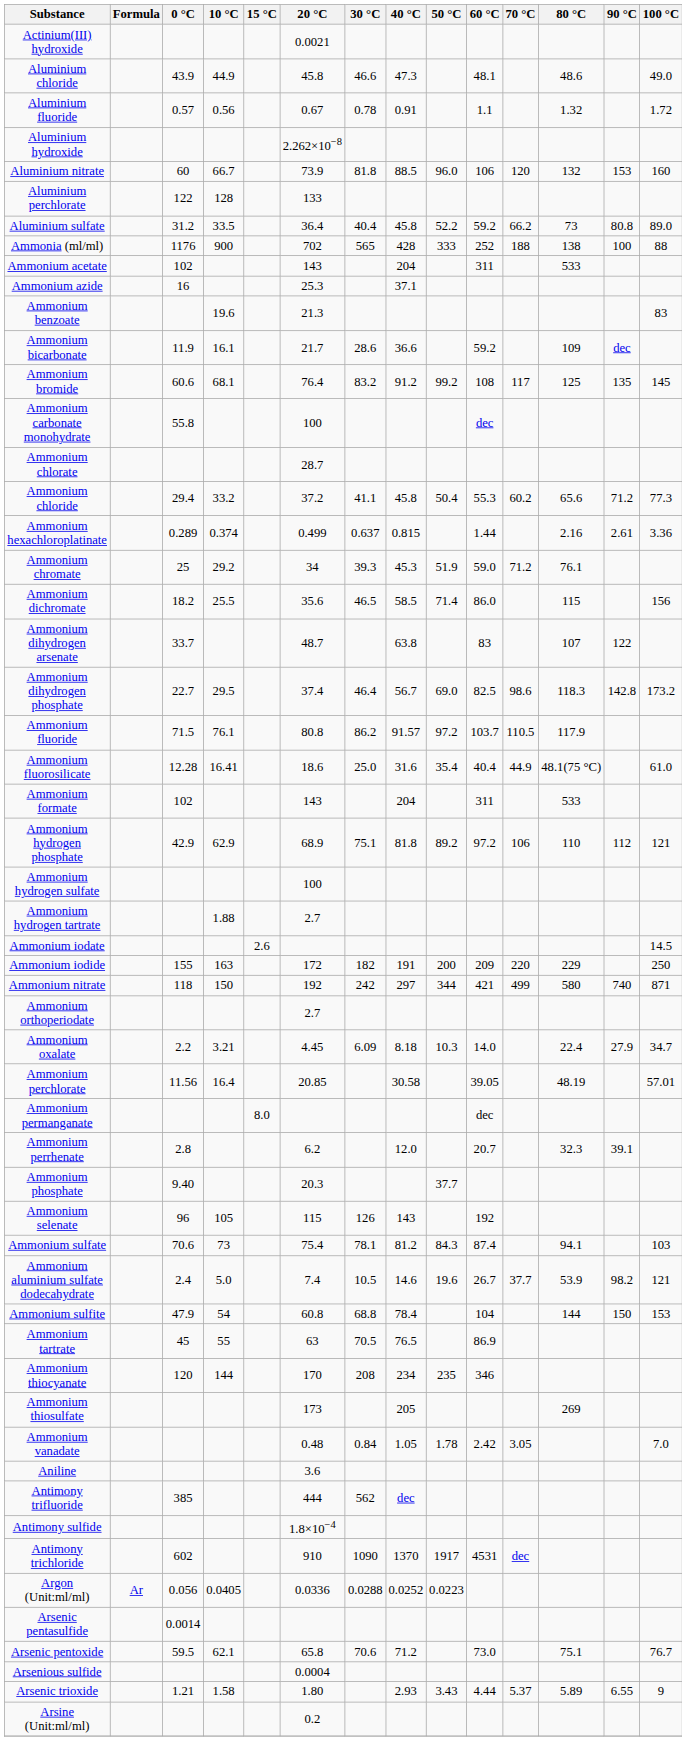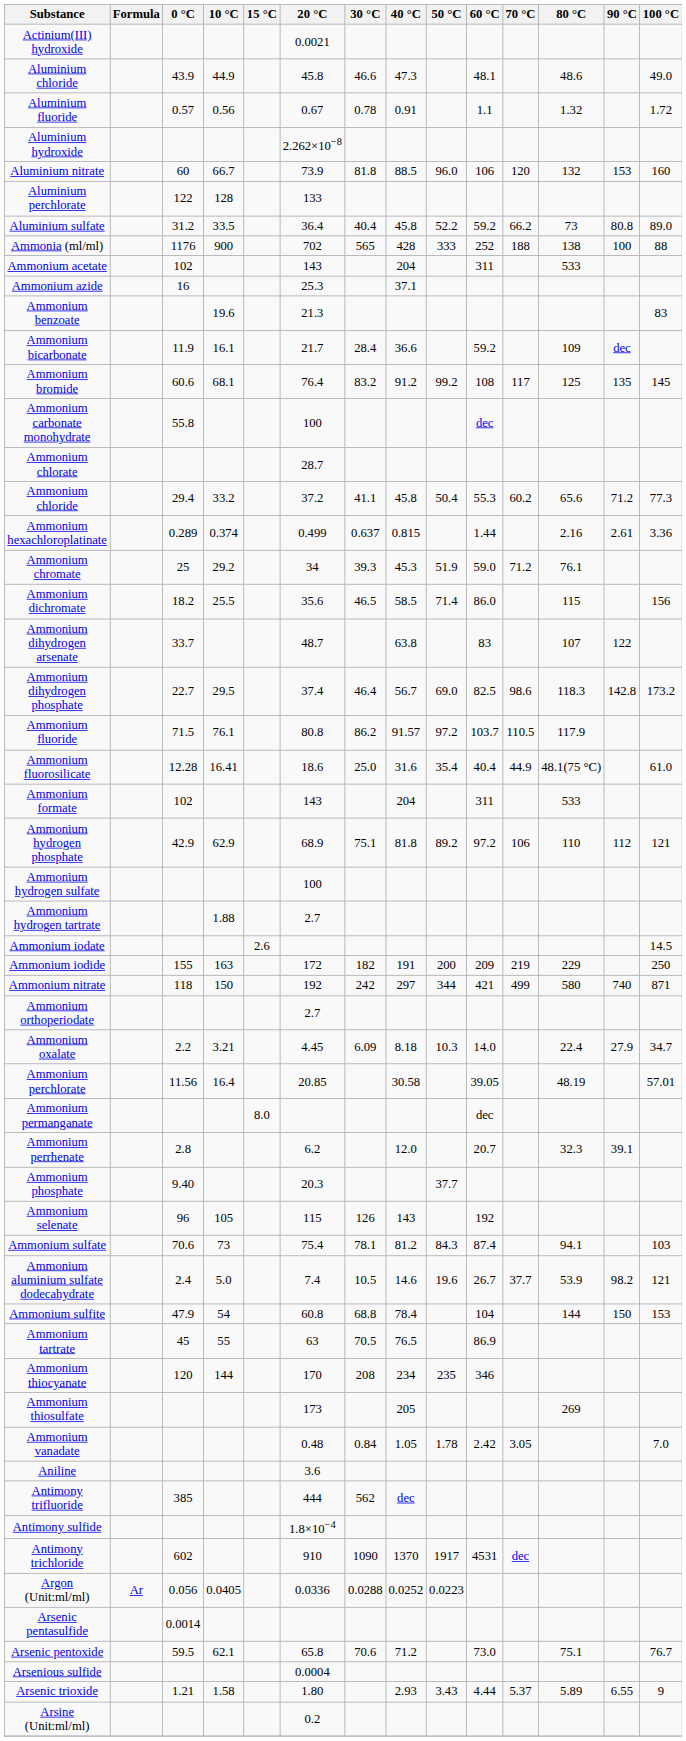 <table class="wikitable sticky-header sortable" style="text-align:center;font-size: 10ml;">
 <tr>
 <th scope="col" style="width: 4em;">Substance</th>
 <th scope="col" class="unsortable" style="width: 3em;">Formula</th>
 <th scope="col">0 °C</th>
 <th scope="col">10 °C</th>
 <th scope="col">15 °C</th>
 <th scope="col">20 °C</th>
 <th scope="col">30 °C</th>
 <th scope="col">40 °C</th>
 <th scope="col">50 °C</th>
 <th scope="col">60 °C</th>
 <th scope="col">70 °C</th>
 <th scope="col">80 °C</th>
 <th scope="col">90 °C</th>
 <th scope="col">100 °C</th>
 </tr>
 <tr>
 <td><a href='#'>Actinium(III) hydroxide</a></td>
 <td><a href='#'></a></td>
 <td></td>
 <td></td>
 <td></td>
 <td>0.0021</td>
 <td></td>
 <td></td>
 <td></td>
 <td></td>
 <td></td>
 <td></td>
 <td></td>
 <td></td>
 </tr>
 <tr>
 <td><a href='#'>Aluminium chloride</a></td>
 <td><a href='#'></a></td>
 <td>43.9</td>
 <td>44.9</td>
 <td></td>
 <td>45.8</td>
 <td>46.6</td>
 <td>47.3</td>
 <td></td>
 <td>48.1</td>
 <td></td>
 <td>48.6</td>
 <td></td>
 <td>49.0</td>
 </tr>
 <tr>
 <td><a href='#'>Aluminium fluoride</a></td>
 <td><a href='#'></a></td>
 <td>0.57</td>
 <td>0.56</td>
 <td></td>
 <td>0.67</td>
 <td>0.78</td>
 <td>0.91</td>
 <td></td>
 <td>1.1</td>
 <td></td>
 <td>1.32</td>
 <td></td>
 <td>1.72</td>
 </tr>
 <tr>
 <td><a href='#'>Aluminium hydroxide</a></td>
 <td><a href='#'></a></td>
 <td></td>
 <td></td>
 <td></td>
 <td>2.262×10<sup>−8</sup></td>
 <td></td>
 <td></td>
 <td></td>
 <td></td>
 <td></td>
 <td></td>
 <td></td>
 <td></td>
 </tr>
 <tr>
 <td><a href='#'>Aluminium nitrate</a></td>
 <td><a href='#'></a></td>
 <td>60</td>
 <td>66.7</td>
 <td></td>
 <td>73.9</td>
 <td>81.8</td>
 <td>88.5</td>
 <td>96.0</td>
 <td>106</td>
 <td>120</td>
 <td>132</td>
 <td>153</td>
 <td>160</td>
 </tr>
 <tr>
 <td><a href='#'>Aluminium perchlorate</a></td>
 <td><a href='#'></a></td>
 <td>122</td>
 <td>128</td>
 <td></td>
 <td>133</td>
 <td></td>
 <td></td>
 <td></td>
 <td></td>
 <td></td>
 <td></td>
 <td></td>
 <td></td>
 </tr>
 <tr>
 <td><a href='#'>Aluminium sulfate</a></td>
 <td><a href='#'></a></td>
 <td>31.2</td>
 <td>33.5</td>
 <td></td>
 <td>36.4</td>
 <td>40.4</td>
 <td>45.8</td>
 <td>52.2</td>
 <td>59.2</td>
 <td>66.2</td>
 <td>73</td>
 <td>80.8</td>
 <td>89.0</td>
 </tr>
 <tr>
 <td><a href='#'>Ammonia</a> (ml/ml)</td>
 <td><a href='#'></a></td>
 <td>1176</td>
 <td>900</td>
 <td></td>
 <td>702</td>
 <td>565</td>
 <td>428</td>
 <td>333</td>
 <td>252</td>
 <td>188</td>
 <td>138</td>
 <td>100</td>
 <td>88</td>
 </tr>
 <tr>
 <td><a href='#'>Ammonium acetate</a></td>
 <td><a href='#'></a></td>
 <td>102</td>
 <td></td>
 <td></td>
 <td>143</td>
 <td></td>
 <td>204</td>
 <td></td>
 <td>311</td>
 <td></td>
 <td>533</td>
 <td></td>
 <td></td>
 </tr>
 <tr>
 <td><a href='#'>Ammonium azide</a></td>
 <td><a href='#'></a></td>
 <td>16</td>
 <td></td>
 <td></td>
 <td>25.3</td>
 <td></td>
 <td>37.1</td>
 <td></td>
 <td></td>
 <td></td>
 <td></td>
 <td></td>
 <td></td>
 </tr>
 <tr>
 <td><a href='#'>Ammonium benzoate</a></td>
 <td><a href='#'></a></td>
 <td></td>
 <td>19.6</td>
 <td></td>
 <td>21.3</td>
 <td></td>
 <td></td>
 <td></td>
 <td></td>
 <td></td>
 <td></td>
 <td></td>
 <td>83</td>
 </tr>
 <tr>
 <td><a href='#'>Ammonium bicarbonate</a></td>
 <td><a href='#'></a></td>
 <td>11.9</td>
 <td>16.1</td>
 <td></td>
 <td>21.7</td>
-<td>28.6</td>
+<td>28.4</td>
 <td>36.6</td>
 <td></td>
 <td>59.2</td>
 <td></td>
 <td>109</td>
 <td><a href='#'>dec</a></td>
 <td></td>
 </tr>
 <tr>
 <td><a href='#'>Ammonium bromide</a></td>
 <td><a href='#'></a></td>
 <td>60.6</td>
 <td>68.1</td>
 <td></td>
 <td>76.4</td>
 <td>83.2</td>
 <td>91.2</td>
 <td>99.2</td>
 <td>108</td>
 <td>117</td>
 <td>125</td>
 <td>135</td>
 <td>145</td>
 </tr>
 <tr>
 <td><a href='#'>Ammonium carbonate monohydrate</a></td>
 <td><a href='#'></a></td>
 <td>55.8</td>
 <td></td>
 <td></td>
 <td>100</td>
 <td></td>
 <td></td>
 <td></td>
 <td><a href='#'>dec</a></td>
 <td></td>
 <td></td>
 <td></td>
 <td></td>
 </tr>
 <tr>
 <td><a href='#'>Ammonium chlorate</a></td>
 <td><a href='#'></a></td>
 <td></td>
 <td></td>
 <td></td>
 <td>28.7</td>
 <td></td>
 <td></td>
 <td></td>
 <td></td>
 <td></td>
 <td></td>
 <td></td>
 <td></td>
 </tr>
 <tr>
 <td><a href='#'>Ammonium chloride</a></td>
 <td><a href='#'></a></td>
 <td>29.4</td>
 <td>33.2</td>
 <td></td>
 <td>37.2</td>
 <td>41.1</td>
 <td>45.8</td>
 <td>50.4</td>
 <td>55.3</td>
 <td>60.2</td>
 <td>65.6</td>
 <td>71.2</td>
 <td>77.3</td>
 </tr>
 <tr>
 <td><a href='#'>Ammonium hexachloroplatinate</a></td>
 <td><a href='#'></a></td>
 <td>0.289</td>
 <td>0.374</td>
 <td></td>
 <td>0.499</td>
 <td>0.637</td>
 <td>0.815</td>
 <td></td>
 <td>1.44</td>
 <td></td>
 <td>2.16</td>
 <td>2.61</td>
 <td>3.36</td>
 </tr>
 <tr>
 <td><a href='#'>Ammonium chromate</a></td>
 <td><a href='#'></a></td>
 <td>25</td>
 <td>29.2</td>
 <td></td>
 <td>34</td>
 <td>39.3</td>
 <td>45.3</td>
 <td>51.9</td>
 <td>59.0</td>
 <td>71.2</td>
 <td>76.1</td>
 <td></td>
 <td></td>
 </tr>
 <tr>
 <td><a href='#'>Ammonium dichromate</a></td>
 <td><a href='#'></a></td>
 <td>18.2</td>
 <td>25.5</td>
 <td></td>
 <td>35.6</td>
 <td>46.5</td>
 <td>58.5</td>
 <td>71.4</td>
 <td>86.0</td>
 <td></td>
 <td>115</td>
 <td></td>
 <td>156</td>
 </tr>
 <tr>
 <td><a href='#'>Ammonium dihydrogen arsenate</a></td>
 <td><a href='#'></a></td>
 <td>33.7</td>
 <td></td>
 <td></td>
 <td>48.7</td>
 <td></td>
 <td>63.8</td>
 <td></td>
 <td>83</td>
 <td></td>
 <td>107</td>
 <td>122</td>
 <td></td>
 </tr>
 <tr>
 <td><a href='#'>Ammonium dihydrogen phosphate</a></td>
 <td><a href='#'></a></td>
 <td>22.7</td>
 <td>29.5</td>
 <td></td>
 <td>37.4</td>
 <td>46.4</td>
 <td>56.7</td>
 <td>69.0</td>
 <td>82.5</td>
 <td>98.6</td>
 <td>118.3</td>
 <td>142.8</td>
 <td>173.2</td>
 </tr>
 <tr>
 <td><a href='#'>Ammonium fluoride</a></td>
 <td><a href='#'></a></td>
 <td>71.5</td>
 <td>76.1</td>
 <td></td>
 <td>80.8</td>
 <td>86.2</td>
 <td>91.57</td>
 <td>97.2</td>
 <td>103.7</td>
 <td>110.5</td>
 <td>117.9</td>
 <td></td>
 <td></td>
 </tr>
 <tr>
 <td><a href='#'>Ammonium fluorosilicate</a></td>
 <td><a href='#'></a></td>
 <td>12.28</td>
 <td>16.41</td>
 <td></td>
 <td>18.6</td>
 <td>25.0</td>
 <td>31.6</td>
 <td>35.4</td>
 <td>40.4</td>
 <td>44.9</td>
 <td>48.1(75 °C)</td>
 <td></td>
 <td>61.0</td>
 </tr>
 <tr>
 <td><a href='#'>Ammonium formate</a></td>
 <td><a href='#'></a></td>
 <td>102</td>
 <td></td>
 <td></td>
 <td>143</td>
 <td></td>
 <td>204</td>
 <td></td>
 <td>311</td>
 <td></td>
 <td>533</td>
 <td></td>
 <td></td>
 </tr>
 <tr>
 <td><a href='#'>Ammonium hydrogen phosphate</a></td>
 <td><a href='#'></a></td>
 <td>42.9</td>
 <td>62.9</td>
 <td></td>
 <td>68.9</td>
 <td>75.1</td>
 <td>81.8</td>
 <td>89.2</td>
 <td>97.2</td>
 <td>106</td>
 <td>110</td>
 <td>112</td>
 <td>121</td>
 </tr>
 <tr>
 <td><a href='#'>Ammonium hydrogen sulfate</a></td>
 <td><a href='#'></a></td>
 <td></td>
 <td></td>
 <td></td>
 <td>100</td>
 <td></td>
 <td></td>
 <td></td>
 <td></td>
 <td></td>
 <td></td>
 <td></td>
 <td></td>
 </tr>
 <tr>
 <td><a href='#'>Ammonium hydrogen tartrate</a></td>
 <td><a href='#'></a></td>
 <td></td>
 <td>1.88</td>
 <td></td>
 <td>2.7</td>
 <td></td>
 <td></td>
 <td></td>
 <td></td>
 <td></td>
 <td></td>
 <td></td>
 <td></td>
 </tr>
 <tr>
 <td><a href='#'>Ammonium iodate</a></td>
 <td><a href='#'></a></td>
 <td></td>
 <td></td>
 <td>2.6</td>
 <td></td>
 <td></td>
 <td></td>
 <td></td>
 <td></td>
 <td></td>
 <td></td>
 <td></td>
 <td>14.5</td>
 </tr>
 <tr>
 <td><a href='#'>Ammonium iodide</a></td>
 <td><a href='#'></a></td>
 <td>155</td>
 <td>163</td>
 <td></td>
 <td>172</td>
 <td>182</td>
 <td>191</td>
 <td>200</td>
 <td>209</td>
-<td>220</td>
+<td>219</td>
 <td>229</td>
 <td></td>
 <td>250</td>
 </tr>
 <tr>
 <td><a href='#'>Ammonium nitrate</a></td>
 <td><a href='#'></a></td>
 <td>118</td>
 <td>150</td>
 <td></td>
 <td>192</td>
 <td>242</td>
 <td>297</td>
 <td>344</td>
 <td>421</td>
 <td>499</td>
 <td>580</td>
 <td>740</td>
 <td>871</td>
 </tr>
 <tr>
 <td><a href='#'>Ammonium orthoperiodate</a></td>
 <td><a href='#'></a></td>
 <td></td>
 <td></td>
 <td></td>
 <td>2.7</td>
 <td></td>
 <td></td>
 <td></td>
 <td></td>
 <td></td>
 <td></td>
 <td></td>
 <td></td>
 </tr>
 <tr>
 <td><a href='#'>Ammonium oxalate</a></td>
 <td><a href='#'></a></td>
 <td>2.2</td>
 <td>3.21</td>
 <td></td>
 <td>4.45</td>
 <td>6.09</td>
 <td>8.18</td>
 <td>10.3</td>
 <td>14.0</td>
 <td></td>
 <td>22.4</td>
 <td>27.9</td>
 <td>34.7</td>
 </tr>
 <tr>
 <td><a href='#'>Ammonium perchlorate</a></td>
 <td><a href='#'></a></td>
 <td>11.56</td>
 <td>16.4</td>
 <td></td>
 <td>20.85</td>
 <td></td>
 <td>30.58</td>
 <td></td>
 <td>39.05</td>
 <td></td>
 <td>48.19</td>
 <td></td>
 <td>57.01</td>
 </tr>
 <tr>
 <td><a href='#'>Ammonium permanganate</a></td>
 <td><a href='#'></a></td>
 <td></td>
 <td></td>
 <td>8.0</td>
 <td></td>
 <td></td>
 <td></td>
 <td></td>
 <td>dec</td>
 <td></td>
 <td></td>
 <td></td>
 <td></td>
 </tr>
 <tr>
 <td><a href='#'>Ammonium perrhenate</a></td>
 <td><a href='#'></a></td>
 <td>2.8</td>
 <td></td>
 <td></td>
 <td>6.2</td>
 <td></td>
 <td>12.0</td>
 <td></td>
 <td>20.7</td>
 <td></td>
 <td>32.3</td>
 <td>39.1</td>
 <td></td>
 </tr>
 <tr>
 <td><a href='#'>Ammonium phosphate</a></td>
 <td><a href='#'></a></td>
 <td>9.40</td>
 <td></td>
 <td></td>
 <td>20.3</td>
 <td></td>
 <td></td>
 <td>37.7</td>
 <td></td>
 <td></td>
 <td></td>
 <td></td>
 <td></td>
 </tr>
 <tr>
 <td><a href='#'>Ammonium selenate</a></td>
 <td><a href='#'></a></td>
 <td>96</td>
 <td>105</td>
 <td></td>
 <td>115</td>
 <td>126</td>
 <td>143</td>
 <td></td>
 <td>192</td>
 <td></td>
 <td></td>
 <td></td>
 <td></td>
 </tr>
 <tr>
 <td><a href='#'>Ammonium sulfate</a></td>
 <td><a href='#'></a></td>
 <td>70.6</td>
 <td>73</td>
 <td></td>
 <td>75.4</td>
 <td>78.1</td>
 <td>81.2</td>
 <td>84.3</td>
 <td>87.4</td>
 <td></td>
 <td>94.1</td>
 <td></td>
 <td>103</td>
 </tr>
 <tr>
 <td><a href='#'>Ammonium aluminium sulfate dodecahydrate</a></td>
 <td><a href='#'></a></td>
 <td>2.4</td>
 <td>5.0</td>
 <td></td>
 <td>7.4</td>
 <td>10.5</td>
 <td>14.6</td>
 <td>19.6</td>
 <td>26.7</td>
 <td>37.7</td>
 <td>53.9</td>
 <td>98.2</td>
 <td>121</td>
 </tr>
 <tr>
 <td><a href='#'>Ammonium sulfite</a></td>
 <td><a href='#'></a></td>
 <td>47.9</td>
 <td>54</td>
 <td></td>
 <td>60.8</td>
 <td>68.8</td>
 <td>78.4</td>
 <td></td>
 <td>104</td>
 <td></td>
 <td>144</td>
 <td>150</td>
 <td>153</td>
 </tr>
 <tr>
 <td><a href='#'>Ammonium tartrate</a></td>
 <td><a href='#'></a></td>
 <td>45</td>
 <td>55</td>
 <td></td>
 <td>63</td>
 <td>70.5</td>
 <td>76.5</td>
 <td></td>
 <td>86.9</td>
 <td></td>
 <td></td>
 <td></td>
 <td></td>
 </tr>
 <tr>
 <td><a href='#'>Ammonium thiocyanate</a></td>
 <td><a href='#'></a></td>
 <td>120</td>
 <td>144</td>
 <td></td>
 <td>170</td>
 <td>208</td>
 <td>234</td>
 <td>235</td>
 <td>346</td>
 <td></td>
 <td></td>
 <td></td>
 <td></td>
 </tr>
 <tr>
 <td><a href='#'>Ammonium thiosulfate</a></td>
 <td><a href='#'></a></td>
 <td></td>
 <td></td>
 <td></td>
 <td>173</td>
 <td></td>
 <td>205</td>
 <td></td>
 <td></td>
 <td></td>
 <td>269</td>
 <td></td>
 <td></td>
 </tr>
 <tr>
 <td><a href='#'>Ammonium vanadate</a></td>
 <td><a href='#'></a></td>
 <td></td>
 <td></td>
 <td></td>
 <td>0.48</td>
 <td>0.84</td>
 <td>1.05</td>
 <td>1.78</td>
 <td>2.42</td>
 <td>3.05</td>
 <td></td>
 <td></td>
 <td>7.0</td>
 </tr>
 <tr>
 <td><a href='#'>Aniline</a></td>
 <td><a href='#'></a></td>
 <td></td>
 <td></td>
 <td></td>
 <td>3.6</td>
 <td></td>
 <td></td>
 <td></td>
 <td></td>
 <td></td>
 <td></td>
 <td></td>
 <td></td>
 </tr>
 <tr>
 <td><a href='#'>Antimony trifluoride</a></td>
 <td><a href='#'></a></td>
 <td>385</td>
 <td></td>
 <td></td>
 <td>444</td>
 <td>562</td>
 <td><a href='#'>dec</a></td>
 <td></td>
 <td></td>
 <td></td>
 <td></td>
 <td></td>
 <td></td>
 </tr>
 <tr>
 <td><a href='#'>Antimony sulfide</a></td>
 <td><a href='#'></a></td>
 <td></td>
 <td></td>
 <td></td>
 <td>1.8×10<sup>−4</sup></td>
 <td></td>
 <td></td>
 <td></td>
 <td></td>
 <td></td>
 <td></td>
 <td></td>
 <td></td>
 </tr>
 <tr>
 <td><a href='#'>Antimony trichloride</a></td>
 <td><a href='#'></a></td>
 <td>602</td>
 <td></td>
 <td></td>
 <td>910</td>
 <td>1090</td>
 <td>1370</td>
 <td>1917</td>
 <td>4531</td>
 <td><a href='#'>dec</a></td>
 <td></td>
 <td></td>
 <td></td>
 </tr>
 <tr>
 <td><a href='#'>Argon</a> (Unit:ml/ml)</td>
 <td><a href='#'>Ar</a></td>
 <td>0.056</td>
 <td>0.0405</td>
 <td></td>
 <td>0.0336</td>
 <td>0.0288</td>
 <td>0.0252</td>
 <td>0.0223</td>
 <td></td>
 <td></td>
 <td></td>
 <td></td>
 <td></td>
 </tr>
 <tr>
 <td><a href='#'>Arsenic pentasulfide</a></td>
 <td><a href='#'></a></td>
 <td>0.0014</td>
 <td></td>
 <td></td>
 <td></td>
 <td></td>
 <td></td>
 <td></td>
 <td></td>
 <td></td>
 <td></td>
 <td></td>
 <td></td>
 </tr>
 <tr>
 <td><a href='#'>Arsenic pentoxide</a></td>
 <td><a href='#'></a></td>
 <td>59.5</td>
 <td>62.1</td>
 <td></td>
 <td>65.8</td>
 <td>70.6</td>
 <td>71.2</td>
 <td></td>
 <td>73.0</td>
 <td></td>
 <td>75.1</td>
 <td></td>
 <td>76.7</td>
 </tr>
 <tr>
 <td><a href='#'>Arsenious sulfide</a></td>
 <td><a href='#'></a></td>
 <td></td>
 <td></td>
 <td></td>
 <td>0.0004</td>
 <td></td>
 <td></td>
 <td></td>
 <td></td>
 <td></td>
 <td></td>
 <td></td>
 <td></td>
 </tr>
 <tr>
 <td><a href='#'>Arsenic trioxide</a></td>
 <td><a href='#'></a></td>
 <td>1.21</td>
 <td>1.58</td>
 <td></td>
 <td>1.80</td>
 <td></td>
 <td>2.93</td>
 <td>3.43</td>
 <td>4.44</td>
 <td>5.37</td>
 <td>5.89</td>
 <td>6.55</td>
 <td>9</td>
 </tr>
 <tr>
 <td><a href='#'>Arsine</a> (Unit:ml/ml)</td>
 <td><a href='#'></a></td>
 <td></td>
 <td></td>
 <td></td>
 <td>0.2</td>
 <td></td>
 <td></td>
 <td></td>
 <td></td>
 <td></td>
 <td></td>
 <td></td>
 <td></td>
 </tr>
 <tr>
 </tr>
 </table>
